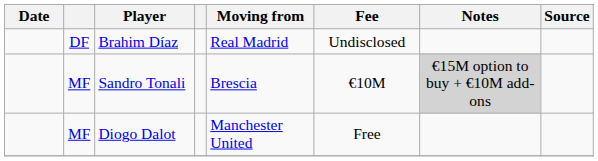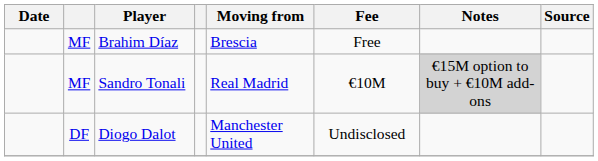 <table class="wikitable sortable">
 <tr>
 <th style="width:110px">Date</th>
 <th style="width:30px"></th>
 <th style="width:220px">Player</th>
 <th style="width:20px"></th>
 <th style="width:180px">Moving from</th>
 <th style="width:160px">Fee</th>
 <th style="width:320px" class="unsortable">Notes</th>
 <th style="width:35px">Source</th>
 </tr>
 <tr>
 <td></td>
-<td style="text-align:center"><a href='#'>DF</a></td>
+<td style="text-align:center"><a href='#'>MF</a></td>
 <td> <a href='#'>Brahim Díaz</a></td>
 <td style="text-align:center"></td>
-<td> <a href='#'>Real Madrid</a></td>
-<td style="text-align:center">Undisclosed</td>
+<td> <a href='#'>Brescia</a></td>
+<td style="text-align:center">Free</td>
 <td style="text-align:center"></td>
 <td></td>
 </tr>
 <tr>
 <td></td>
 <td style="text-align:center"><a href='#'>MF</a></td>
 <td> <a href='#'>Sandro Tonali</a></td>
 <td style="text-align:center"></td>
-<td> <a href='#'>Brescia</a></td>
+<td> <a href='#'>Real Madrid</a></td>
 <td style="text-align:center">€10M</td>
 <td style="background: lightgrey; text-align:center">€15M option to buy + €10M add-ons</td>
 <td></td>
 </tr>
 <tr>
 <td></td>
-<td style="text-align:center"><a href='#'>MF</a></td>
+<td style="text-align:center"><a href='#'>DF</a></td>
 <td> <a href='#'>Diogo Dalot</a></td>
 <td style="text-align:center"></td>
 <td> <a href='#'>Manchester United</a></td>
-<td style="text-align:center">Free</td>
+<td style="text-align:center">Undisclosed</td>
 <td style="text-align:center"></td>
 <td></td>
 </tr>
 <tr>
 </tr>
 </table>
